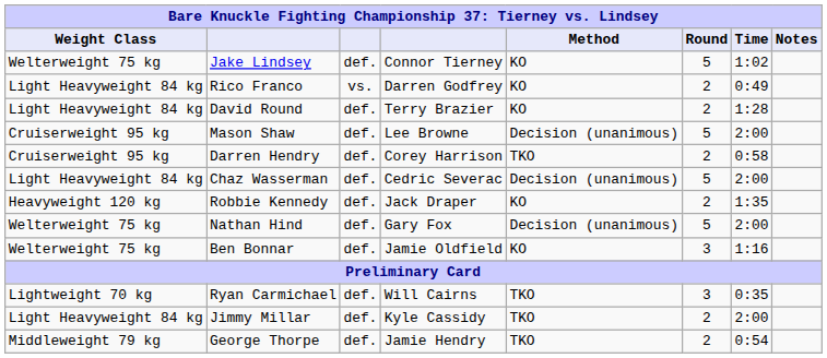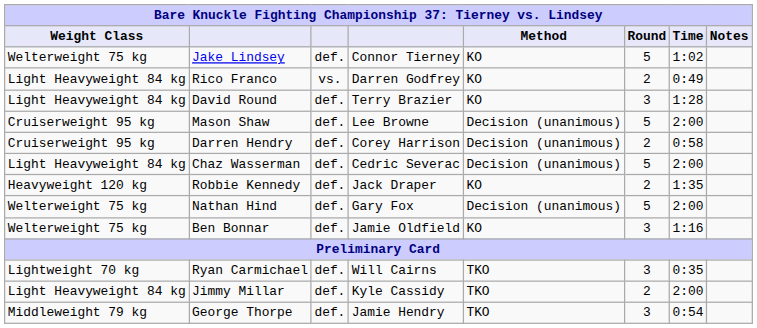 <table class="wikitable" style="font-size: 80%;">
 <tr>
 <th colspan="8" style="background-color: #ccf; color: #000080; text-align: center;"><strong>Bare Knuckle Fighting Championship 37: Tierney vs. Lindsey</strong></th>
 </tr>
 <tr>
 <th colspan="1" style="background-color: #E6E8FA; color: #000000; text-align: center;">Weight Class</th>
 <th colspan="1" style="background-color: #E6E8FA; color: #000000; text-align: center;"></th>
 <th colspan="1" style="background-color: #E6E8FA; color: #000000; text-align: center;"></th>
 <th colspan="1" style="background-color: #E6E8FA; color: #000000; text-align: center;"></th>
 <th colspan="1" style="background-color: #E6E8FA; color: #000000; text-align: center;">Method</th>
 <th colspan="1" style="background-color: #E6E8FA; color: #000000; text-align: center;">Round</th>
 <th colspan="1" style="background-color: #E6E8FA; color: #000000; text-align: center;">Time</th>
 <th colspan="1" style="background-color: #E6E8FA; color: #000000; text-align: center;">Notes</th>
 </tr>
 <tr>
 <td>Welterweight 75 kg</td>
 <td> <a href='#'>Jake Lindsey</a></td>
 <td align=center>def.</td>
 <td> Connor Tierney</td>
 <td>KO</td>
 <td align=center>5</td>
 <td align=center>1:02</td>
 <td></td>
 </tr>
 <tr>
 <td>Light Heavyweight 84 kg</td>
 <td> Rico Franco</td>
 <td align=center>vs.</td>
 <td> Darren Godfrey</td>
 <td>KO</td>
 <td align=center>2</td>
 <td align=center>0:49</td>
 <td></td>
 </tr>
 <tr>
 <td>Light Heavyweight 84 kg</td>
 <td> David Round</td>
 <td align=center>def.</td>
 <td> Terry Brazier</td>
 <td>KO</td>
-<td align=center>2</td>
+<td align=center>3</td>
 <td align=center>1:28</td>
 <td></td>
 </tr>
 <tr>
 <td>Cruiserweight 95 kg</td>
 <td> Mason Shaw</td>
 <td align=center>def.</td>
 <td> Lee Browne</td>
 <td>Decision (unanimous)</td>
 <td align=center>5</td>
 <td align=center>2:00</td>
 <td></td>
 </tr>
 <tr>
 <td>Cruiserweight 95 kg</td>
 <td> Darren Hendry</td>
 <td align=center>def.</td>
 <td> Corey Harrison</td>
-<td>TKO</td>
+<td>Decision (unanimous)</td>
 <td align=center>2</td>
 <td align=center>0:58</td>
 <td></td>
 </tr>
 <tr>
 <td>Light Heavyweight 84 kg</td>
 <td> Chaz Wasserman</td>
 <td align=center>def.</td>
 <td> Cedric Severac</td>
 <td>Decision (unanimous)</td>
 <td align=center>5</td>
 <td align=center>2:00</td>
 <td></td>
 </tr>
 <tr>
 <td>Heavyweight 120 kg</td>
 <td> Robbie Kennedy</td>
 <td align=center>def.</td>
 <td> Jack Draper</td>
 <td>KO</td>
 <td align=center>2</td>
 <td align=center>1:35</td>
 <td></td>
 </tr>
 <tr>
 <td>Welterweight 75 kg</td>
 <td> Nathan Hind</td>
 <td align=center>def.</td>
 <td> Gary Fox</td>
 <td>Decision (unanimous)</td>
 <td align=center>5</td>
 <td align=center>2:00</td>
 <td></td>
 </tr>
 <tr>
 <td>Welterweight 75 kg</td>
 <td> Ben Bonnar</td>
 <td align=center>def.</td>
 <td> Jamie Oldfield</td>
 <td>KO</td>
 <td align=center>3</td>
 <td align=center>1:16</td>
 <td></td>
 </tr>
 <tr>
 <th colspan="8" style="background-color: #ccf; color: #000080; text-align: center;"><strong>Preliminary Card</strong></th>
 </tr>
 <tr>
 <td>Lightweight 70 kg</td>
 <td> Ryan Carmichael</td>
 <td align=center>def.</td>
 <td> Will Cairns</td>
 <td>TKO</td>
 <td align=center>3</td>
 <td align=center>0:35</td>
 <td></td>
 </tr>
 <tr>
 <td>Light Heavyweight 84 kg</td>
 <td> Jimmy Millar</td>
 <td align=center>def.</td>
 <td> Kyle Cassidy</td>
 <td>TKO</td>
 <td align=center>2</td>
 <td align=center>2:00</td>
 <td></td>
 </tr>
 <tr>
 <td>Middleweight 79 kg</td>
 <td> George Thorpe</td>
 <td align=center>def.</td>
 <td> Jamie Hendry</td>
 <td>TKO</td>
-<td align=center>2</td>
+<td align=center>3</td>
 <td align=center>0:54</td>
 <td></td>
 </tr>
 </table>
